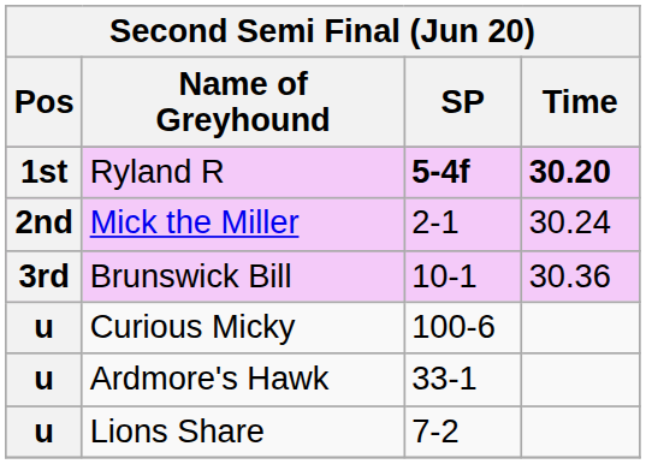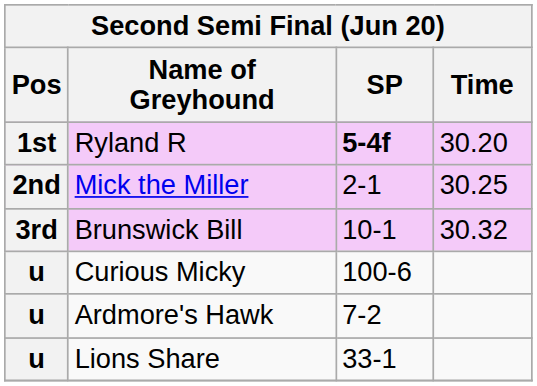 <table class="wikitable">
 <tr>
 <th colspan="6">Second Semi Final (Jun 20) </th>
 </tr>
 <tr>
 <th width=30>Pos</th>
 <th width=150>Name of Greyhound</th>
 <th width=50>SP</th>
 <th width=50>Time</th>
 </tr>
 <tr style="background: #f4caf9;">
 <th>1st</th>
 <td>Ryland R</td>
 <td><strong>5-4f</strong></td>
-<td><strong>30.20</strong></td>
+<td>30.20</td>
 </tr>
 <tr style="background: #f4caf9;">
 <th>2nd</th>
 <td><a href='#'>Mick the Miller</a></td>
 <td>2-1</td>
-<td>30.24</td>
+<td>30.25</td>
 </tr>
 <tr style="background: #f4caf9;">
 <th>3rd</th>
 <td>Brunswick Bill</td>
 <td>10-1</td>
-<td>30.36</td>
+<td>30.32</td>
 </tr>
 <tr>
 <th>u</th>
 <td>Curious Micky</td>
 <td>100-6</td>
 <td></td>
 </tr>
 <tr>
 <th>u</th>
 <td>Ardmore's Hawk</td>
-<td>33-1</td>
+<td>7-2</td>
 <td></td>
 </tr>
 <tr>
 <th>u</th>
 <td>Lions Share</td>
-<td>7-2</td>
+<td>33-1</td>
 <td></td>
 </tr>
 <tr>
 </tr>
 </table>
